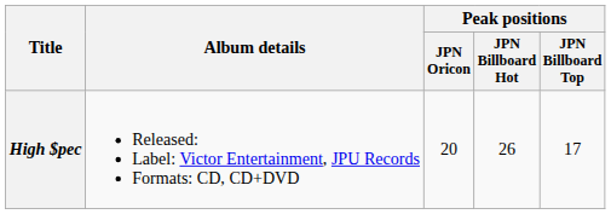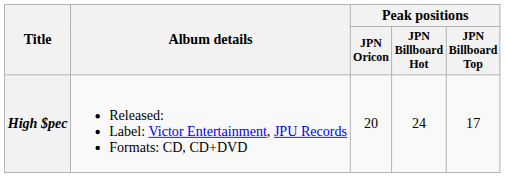 <table class="wikitable plainrowheaders">
 <tr>
 <th rowspan="2">Title</th>
 <th rowspan="2">Album details</th>
 <th colspan="3">Peak positions</th>
 </tr>
 <tr>
 <th style="width:3em;font-size:85%;">JPN<br>Oricon<br></th>
 <th style="width:3em;font-size:85%;">JPN<br>Billboard Hot<br></th>
 <th style="width:3em;font-size:85%;">JPN<br>Billboard Top<br></th>
 </tr>
 <tr>
 <th scope="row"><em>High $pec</em></th>
 <td><br><ul><li>Released: </li><li>Label: <a href='#'>Victor Entertainment</a>, <a href='#'>JPU Records</a></li><li>Formats: CD, CD+DVD</li></ul></td>
 <td align="center">20</td>
-<td align="center">26</td>
+<td align="center">24</td>
 <td align="center">17</td>
 </tr>
 </table>
